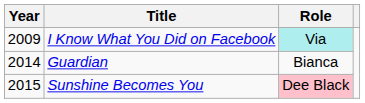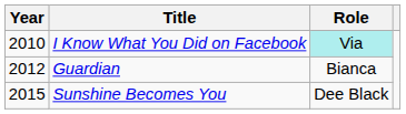 <table class="wikitable">
 <tr>
 <th>Year</th>
 <th>Title</th>
 <th>Role</th>
 <th></th>
 </tr>
 <tr>
-<td style="text-align:center">2009</td>
+<td style="text-align:center">2010</td>
 <td><a href='#'><em>I Know What You Did on Facebook</em></a></td>
 <td style="background: paleturquoise; text-align:center">Via</td>
 <td rowspan="3"></td>
 </tr>
 <tr>
-<td style="text-align:center">2014</td>
+<td style="text-align:center">2012</td>
 <td><a href='#'><em>Guardian</em></a></td>
 <td style="text-align:center">Bianca</td>
 </tr>
 <tr>
 <td style="text-align:center">2015</td>
 <td><a href='#'><em>Sunshine Becomes You</em></a></td>
-<td style="background: pink; text-align:center">Dee Black</td>
+<td style="text-align:center">Dee Black</td>
 </tr>
 </table>
